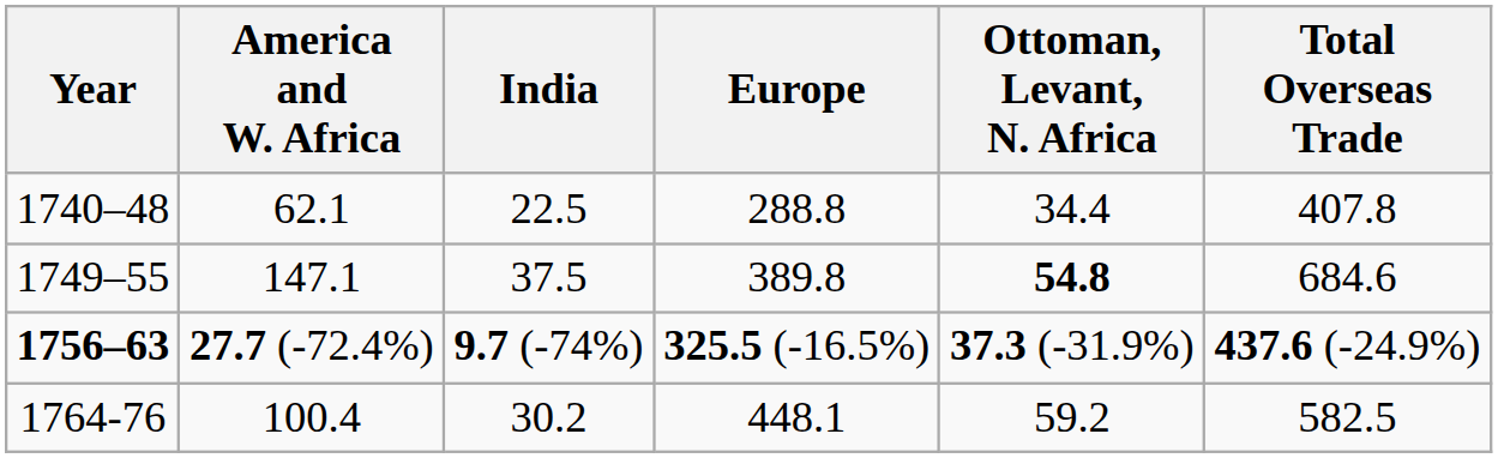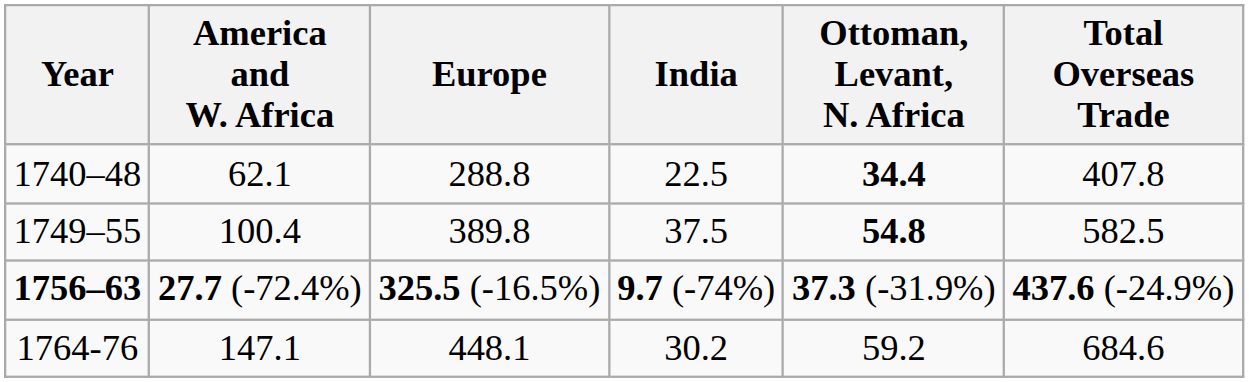 <table class="wikitable" style="text-align:center">
 <tr>
 <th>Year</th>
 <th>America<br> and<br> W. Africa</th>
+<th>Europe</th>
 <th>India</th>
-<th>Europe</th>
 <th>Ottoman,<br> Levant,<br> N. Africa</th>
 <th>Total<br> Overseas<br> Trade</th>
 </tr>
 <tr>
 <td>1740–48</td>
 <td>62.1</td>
+<td>288.8</td>
 <td>22.5</td>
-<td>288.8</td>
-<td>34.4</td>
+<td><strong>34.4</strong></td>
 <td>407.8</td>
 </tr>
 <tr>
 <td>1749–55</td>
-<td>147.1</td>
+<td>100.4</td>
+<td>389.8</td>
 <td>37.5</td>
-<td>389.8</td>
 <td><strong>54.8</strong></td>
-<td>684.6</td>
+<td>582.5</td>
 </tr>
 <tr>
 <td><strong>1756–63</strong></td>
 <td><strong>27.7</strong> (-72.4%)</td>
+<td><strong>325.5</strong> (-16.5%)</td>
 <td><strong>9.7</strong> (-74%)</td>
-<td><strong>325.5</strong> (-16.5%)</td>
 <td><strong>37.3</strong> (-31.9%)</td>
 <td><strong>437.6</strong> (-24.9%)</td>
 </tr>
 <tr>
 <td>1764-76</td>
-<td>100.4</td>
+<td>147.1</td>
+<td>448.1</td>
 <td>30.2</td>
-<td>448.1</td>
 <td>59.2</td>
-<td>582.5</td>
+<td>684.6</td>
 </tr>
 </table>
